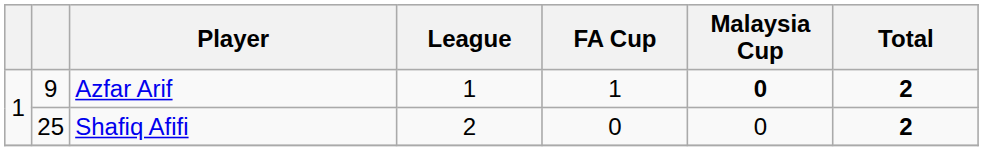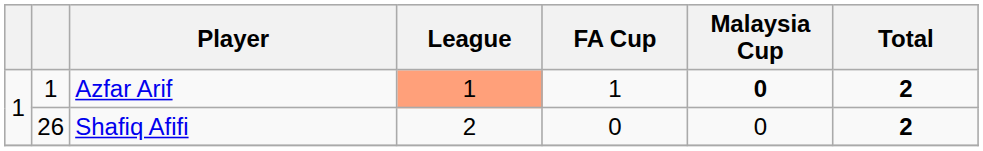 <table class="wikitable sortable" style="font-size: 95%; text-align: center;">
 <tr>
 <th width=10></th>
 <th width=10></th>
 <th width=200>Player</th>
 <th width=85>League</th>
 <th width=85>FA Cup</th>
 <th width=85>Malaysia Cup</th>
 <th width=85>Total</th>
 </tr>
 <tr>
 <td rowspan=2>1</td>
-<td>9</td>
+<td>1</td>
 <td align=left> <a href='#'>Azfar Arif</a></td>
-<td>1</td>
+<td style="background: lightsalmon;">1</td>
 <td>1</td>
 <td><strong>0</strong></td>
 <td><strong>2</strong></td>
 </tr>
 <tr>
-<td>25</td>
+<td>26</td>
 <td align=left> <a href='#'>Shafiq Afifi</a></td>
 <td>2</td>
 <td>0</td>
 <td>0</td>
 <td><strong>2</strong></td>
 </tr>
 <tr>
 </tr>
 </table>
